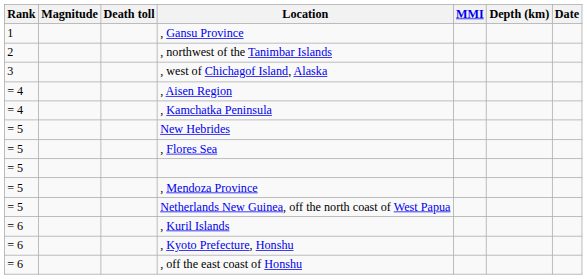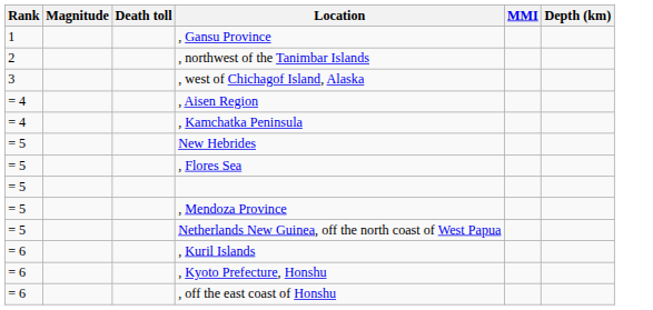 <table class="sortable wikitable" style="font-size:100%;">
 <tr>
 <th>Rank</th>
 <th>Magnitude</th>
 <th>Death toll</th>
 <th>Location</th>
 <th><a href='#'>MMI</a></th>
 <th>Depth (km)</th>
-<th>Date</th>
 </tr>
 <tr>
 <td>1</td>
 <td></td>
 <td></td>
 <td>, <a href='#'>Gansu Province</a></td>
-<td></td>
 <td></td>
 <td></td>
 </tr>
 <tr>
 <td>2</td>
 <td></td>
 <td></td>
 <td>, northwest of the <a href='#'>Tanimbar Islands</a></td>
 <td></td>
 <td></td>
-<td></td>
 </tr>
 <tr>
 <td>3</td>
 <td></td>
 <td></td>
 <td>, west of <a href='#'>Chichagof Island</a>, <a href='#'>Alaska</a></td>
-<td></td>
 <td></td>
 <td></td>
 </tr>
 <tr>
 <td>= 4</td>
 <td></td>
 <td></td>
 <td>, <a href='#'>Aisen Region</a></td>
 <td></td>
 <td></td>
-<td></td>
 </tr>
 <tr>
 <td>= 4</td>
 <td></td>
 <td></td>
 <td>, <a href='#'>Kamchatka Peninsula</a></td>
-<td></td>
 <td></td>
 <td></td>
 </tr>
 <tr>
 <td>= 5</td>
 <td></td>
 <td></td>
 <td>  <a href='#'>New Hebrides</a></td>
 <td></td>
 <td></td>
-<td></td>
 </tr>
 <tr>
 <td>= 5</td>
 <td></td>
 <td></td>
 <td>, <a href='#'>Flores Sea</a></td>
 <td></td>
 <td></td>
-<td></td>
 </tr>
 <tr>
 <td>= 5</td>
-<td></td>
 <td></td>
 <td></td>
 <td></td>
 <td></td>
 <td></td>
 </tr>
 <tr>
 <td>= 5</td>
 <td></td>
 <td></td>
 <td>, <a href='#'>Mendoza Province</a></td>
 <td></td>
 <td></td>
-<td></td>
 </tr>
 <tr>
 <td>= 5</td>
 <td></td>
 <td></td>
 <td> <a href='#'>Netherlands New Guinea</a>, off the north coast of <a href='#'>West Papua</a></td>
-<td></td>
 <td></td>
 <td></td>
 </tr>
 <tr>
 <td>= 6</td>
 <td></td>
 <td></td>
 <td>, <a href='#'>Kuril Islands</a></td>
 <td></td>
 <td></td>
-<td></td>
 </tr>
 <tr>
 <td>= 6</td>
 <td></td>
 <td></td>
 <td>, <a href='#'>Kyoto Prefecture</a>, <a href='#'>Honshu</a></td>
-<td></td>
 <td></td>
 <td></td>
 </tr>
 <tr>
 <td>= 6</td>
 <td></td>
 <td></td>
 <td>, off the east coast of <a href='#'>Honshu</a></td>
 <td></td>
 <td></td>
-<td></td>
 </tr>
 </table>
